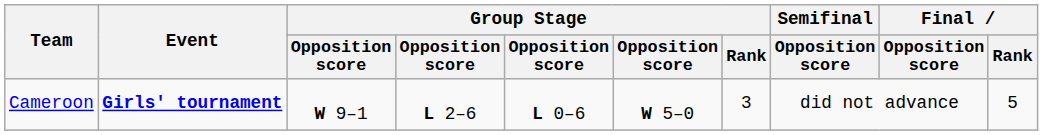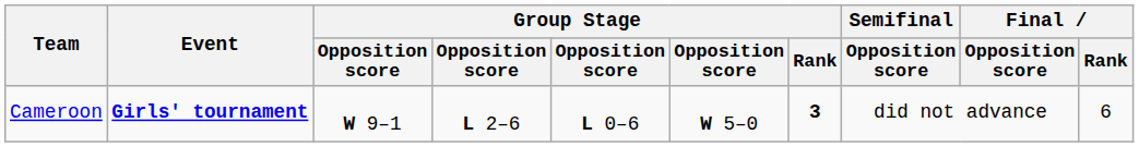 <table class=wikitable style=font-size:90%;text-align:center>
 <tr>
 <th rowspan=2>Team</th>
 <th rowspan=2>Event</th>
 <th colspan=5>Group Stage</th>
 <th>Semifinal</th>
 <th colspan=2>Final / </th>
 </tr>
 <tr style=font-size:95%>
 <th>Opposition<br>score</th>
 <th>Opposition<br>score</th>
 <th>Opposition<br>score</th>
 <th>Opposition<br>score</th>
 <th>Rank</th>
 <th>Opposition<br>score</th>
 <th>Opposition<br>score</th>
 <th>Rank</th>
 </tr>
 <tr>
 <td align=left><a href='#'>Cameroon</a></td>
 <td align=left><strong><a href='#'>Girls' tournament</a></strong></td>
 <td><br><strong>W</strong> 9–1</td>
 <td><br><strong>L</strong> 2–6</td>
 <td><br><strong>L</strong> 0–6</td>
 <td><br><strong>W</strong> 5–0</td>
-<td>3</td>
+<td><strong>3</strong></td>
 <td colspan=2>did not advance</td>
-<td>5</td>
+<td>6</td>
 </tr>
 </table>
